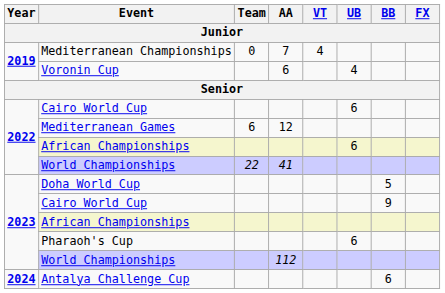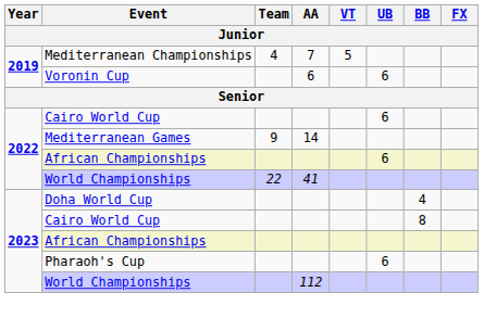 <table class="wikitable" style="text-align:center; font-size:95%;">
 <tr>
 <th align=center>Year</th>
 <th align=center>Event</th>
 <th style="width:30px;">Team</th>
 <th style="width:30px;">AA</th>
 <th style="width:30px;"><a href='#'>VT</a></th>
 <th style="width:30px;"><a href='#'>UB</a></th>
 <th style="width:30px;"><a href='#'>BB</a></th>
 <th style="width:30px;"><a href='#'>FX</a></th>
 </tr>
 <tr>
 <th colspan="8"><strong>Junior</strong></th>
 </tr>
 <tr>
 <td rowspan="2"><strong><a href='#'>2019</a></strong></td>
 <td align=left>Mediterranean Championships</td>
-<td>0</td>
+<td>4</td>
 <td>7</td>
-<td>4</td>
+<td>5</td>
 <td></td>
 <td></td>
 <td></td>
 </tr>
 <tr>
 <td align=left><a href='#'>Voronin Cup</a></td>
 <td></td>
 <td>6</td>
 <td></td>
-<td>4</td>
+<td>6</td>
 <td></td>
 <td></td>
 </tr>
 <tr>
 <th colspan="8"><strong>Senior</strong></th>
 </tr>
 <tr>
 <td rowspan="4"><strong><a href='#'>2022</a></strong></td>
 <td align=left><a href='#'>Cairo World Cup</a></td>
 <td></td>
 <td></td>
 <td></td>
 <td>6</td>
 <td></td>
 <td></td>
 </tr>
 <tr>
 <td align=left><a href='#'>Mediterranean Games</a></td>
-<td>6</td>
-<td>12</td>
+<td>9</td>
+<td>14</td>
 <td></td>
 <td></td>
 <td></td>
 <td></td>
 </tr>
 <tr bgcolor="#f5f6ce">
 <td align=left><a href='#'>African Championships</a></td>
 <td></td>
 <td></td>
 <td></td>
 <td>6</td>
 <td></td>
 <td></td>
 </tr>
 <tr bgcolor=#CCCCFF>
 <td align=left><a href='#'>World Championships</a></td>
 <td><em>22</em></td>
 <td><em>41</em></td>
 <td></td>
 <td></td>
 <td></td>
 <td></td>
 </tr>
 <tr>
 <td rowspan="5"><strong><a href='#'>2023</a></strong></td>
 <td align=left><a href='#'>Doha World Cup</a></td>
 <td></td>
 <td></td>
 <td></td>
 <td></td>
-<td>5</td>
+<td>4</td>
 <td></td>
 </tr>
 <tr>
 <td align=left><a href='#'>Cairo World Cup</a></td>
 <td></td>
 <td></td>
 <td></td>
 <td></td>
-<td>9</td>
+<td>8</td>
 <td></td>
 </tr>
 <tr bgcolor="#f5f6ce">
 <td align=left><a href='#'>African Championships</a></td>
 <td></td>
 <td></td>
 <td></td>
 <td></td>
 <td></td>
 <td></td>
 </tr>
 <tr>
 <td align=left>Pharaoh's Cup</td>
 <td></td>
 <td></td>
 <td></td>
 <td>6</td>
 <td></td>
 <td></td>
 </tr>
 <tr bgcolor=#CCCCFF>
 <td align=left><a href='#'>World Championships</a></td>
 <td></td>
 <td><em>112</em></td>
 <td></td>
 <td></td>
 <td></td>
 <td></td>
 </tr>
-<tr>
-<td rowspan="1"><strong><a href='#'>2024</a></strong></td>
-<td align=left><a href='#'>Antalya Challenge Cup</a></td>
-<td></td>
-<td></td>
-<td></td>
-<td></td>
-<td>6</td>
-<td></td>
-</tr>
 </table>
